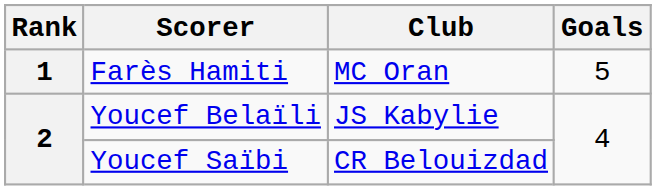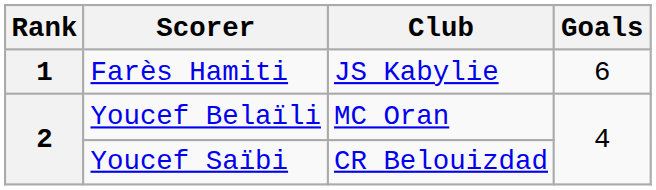 <table class="wikitable" style="text-align:center">
 <tr>
 <th>Rank</th>
 <th>Scorer</th>
 <th>Club</th>
 <th>Goals</th>
 </tr>
 <tr>
 <th>1</th>
 <td align="left"> <a href='#'>Farès Hamiti</a></td>
-<td align="left"><a href='#'>MC Oran</a></td>
-<td style="text-align:center;">5</td>
+<td align="left"><a href='#'>JS Kabylie</a></td>
+<td style="text-align:center;">6</td>
 </tr>
 <tr>
 <th rowspan="2">2</th>
 <td align="left"> <a href='#'>Youcef Belaïli</a></td>
-<td align="left"><a href='#'>JS Kabylie</a></td>
+<td align="left"><a href='#'>MC Oran</a></td>
 <td rowspan="2" style="text-align:center;">4</td>
 </tr>
 <tr>
 <td align="left"> <a href='#'>Youcef Saïbi</a></td>
 <td align="left"><a href='#'>CR Belouizdad</a></td>
 </tr>
 </table>
